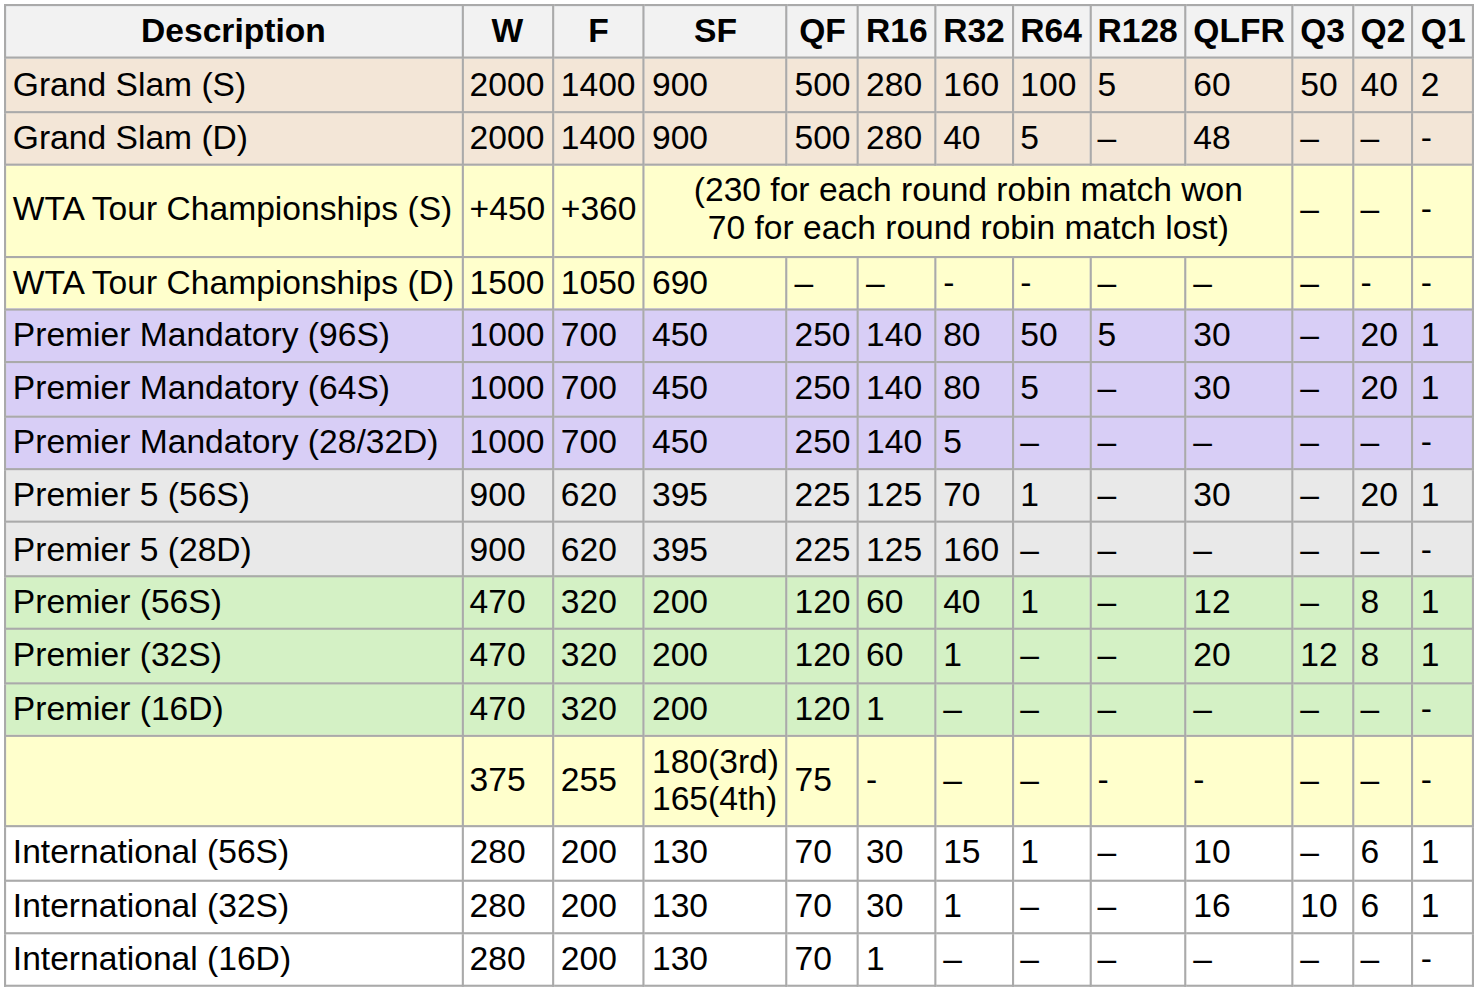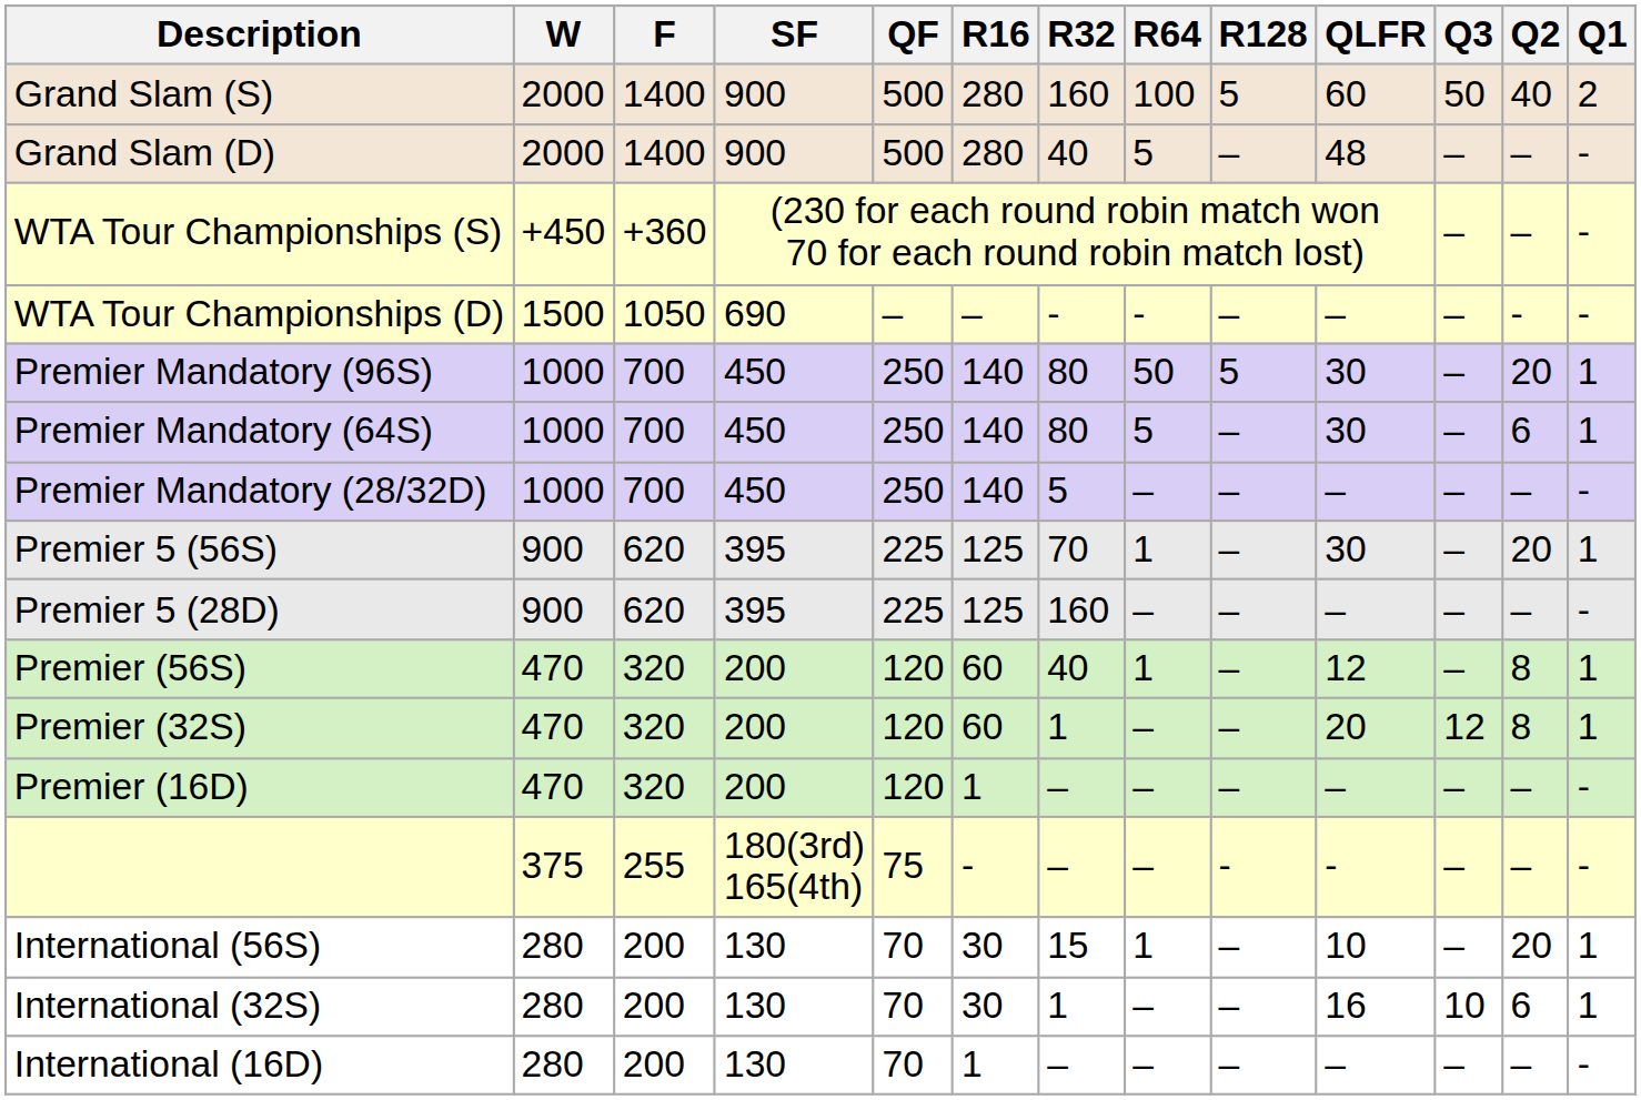 <table class="wikitable">
 <tr style="background:#d1e4fd;">
 <th>Description</th>
 <th>W</th>
 <th>F</th>
 <th>SF</th>
 <th>QF</th>
 <th>R16</th>
 <th>R32</th>
 <th>R64</th>
 <th>R128</th>
 <th>QLFR</th>
 <th>Q3</th>
 <th>Q2</th>
 <th>Q1</th>
 </tr>
 <tr style="background:#F3E6D7;">
 <td>Grand Slam (S)</td>
 <td>2000</td>
 <td>1400</td>
 <td>900</td>
 <td>500</td>
 <td>280</td>
 <td>160</td>
 <td>100</td>
 <td>5</td>
 <td>60</td>
 <td>50</td>
 <td>40</td>
 <td>2</td>
 </tr>
 <tr style="background:#F3E6D7;">
 <td>Grand Slam (D)</td>
 <td>2000</td>
 <td>1400</td>
 <td>900</td>
 <td>500</td>
 <td>280</td>
 <td>40</td>
 <td>5</td>
 <td>–</td>
 <td>48</td>
 <td>–</td>
 <td>–</td>
 <td>-</td>
 </tr>
 <tr span style="background:#ffffcc">
 <td>WTA Tour Championships (S)</td>
 <td>+450</td>
 <td>+360</td>
 <td colspan="7" style="text-align:center;">(230 for each round robin match won<br> 70 for each round robin match lost)</td>
 <td>–</td>
 <td>–</td>
 <td>-</td>
 </tr>
 <tr span style="background:#ffffcc">
 <td>WTA Tour Championships (D)</td>
 <td>1500</td>
 <td>1050</td>
 <td>690</td>
 <td>–</td>
 <td>–</td>
 <td>-</td>
 <td>-</td>
 <td>–</td>
 <td>–</td>
 <td>–</td>
 <td>-</td>
 <td>-</td>
 </tr>
 <tr style="background:#D8CEF6">
 <td>Premier Mandatory (96S)</td>
 <td>1000</td>
 <td>700</td>
 <td>450</td>
 <td>250</td>
 <td>140</td>
 <td>80</td>
 <td>50</td>
 <td>5</td>
 <td>30</td>
 <td>–</td>
 <td>20</td>
 <td>1</td>
 </tr>
 <tr style="background:#D8CEF6">
 <td>Premier Mandatory (64S)</td>
 <td>1000</td>
 <td>700</td>
 <td>450</td>
 <td>250</td>
 <td>140</td>
 <td>80</td>
 <td>5</td>
 <td>–</td>
 <td>30</td>
 <td>–</td>
-<td>20</td>
+<td>6</td>
 <td>1</td>
 </tr>
 <tr style="background:#D8CEF6">
 <td>Premier Mandatory (28/32D)</td>
 <td>1000</td>
 <td>700</td>
 <td>450</td>
 <td>250</td>
 <td>140</td>
 <td>5</td>
 <td>–</td>
 <td>–</td>
 <td>–</td>
 <td>–</td>
 <td>–</td>
 <td>-</td>
 </tr>
 <tr style="background:#E9E9E9">
 <td>Premier 5 (56S)</td>
 <td>900</td>
 <td>620</td>
 <td>395</td>
 <td>225</td>
 <td>125</td>
 <td>70</td>
 <td>1</td>
 <td>–</td>
 <td>30</td>
 <td>–</td>
 <td>20</td>
 <td>1</td>
 </tr>
 <tr style="background:#E9E9E9">
 <td>Premier 5 (28D)</td>
 <td>900</td>
 <td>620</td>
 <td>395</td>
 <td>225</td>
 <td>125</td>
 <td>160</td>
 <td>–</td>
 <td>–</td>
 <td>–</td>
 <td>–</td>
 <td>–</td>
 <td>-</td>
 </tr>
 <tr style="background:#D4F1C5">
 <td>Premier (56S)</td>
 <td>470</td>
 <td>320</td>
 <td>200</td>
 <td>120</td>
 <td>60</td>
 <td>40</td>
 <td>1</td>
 <td>–</td>
 <td>12</td>
 <td>–</td>
 <td>8</td>
 <td>1</td>
 </tr>
 <tr style="background:#D4F1C5">
 <td>Premier (32S)</td>
 <td>470</td>
 <td>320</td>
 <td>200</td>
 <td>120</td>
 <td>60</td>
 <td>1</td>
 <td>–</td>
 <td>–</td>
 <td>20</td>
 <td>12</td>
 <td>8</td>
 <td>1</td>
 </tr>
 <tr style="background:#D4F1C5">
 <td>Premier (16D)</td>
 <td>470</td>
 <td>320</td>
 <td>200</td>
 <td>120</td>
 <td>1</td>
 <td>–</td>
 <td>–</td>
 <td>–</td>
 <td>–</td>
 <td>–</td>
 <td>–</td>
 <td>-</td>
 </tr>
 <tr span style="background:#ffffcc">
 <td></td>
 <td>375</td>
 <td>255</td>
 <td>180(3rd) <br>165(4th)</td>
 <td>75</td>
 <td>-</td>
 <td>–</td>
 <td>–</td>
 <td>-</td>
 <td>-</td>
 <td>–</td>
 <td>–</td>
 <td>-</td>
 </tr>
 <tr style="background:#ffffff">
 <td>International (56S)</td>
 <td>280</td>
 <td>200</td>
 <td>130</td>
 <td>70</td>
 <td>30</td>
 <td>15</td>
 <td>1</td>
 <td>–</td>
 <td>10</td>
 <td>–</td>
-<td>6</td>
+<td>20</td>
 <td>1</td>
 </tr>
 <tr style="background:#ffffff">
 <td>International (32S)</td>
 <td>280</td>
 <td>200</td>
 <td>130</td>
 <td>70</td>
 <td>30</td>
 <td>1</td>
 <td>–</td>
 <td>–</td>
 <td>16</td>
 <td>10</td>
 <td>6</td>
 <td>1</td>
 </tr>
 <tr style="background:#ffffff">
 <td>International (16D)</td>
 <td>280</td>
 <td>200</td>
 <td>130</td>
 <td>70</td>
 <td>1</td>
 <td>–</td>
 <td>–</td>
 <td>–</td>
 <td>–</td>
 <td>–</td>
 <td>–</td>
 <td>-</td>
 </tr>
 </table>
